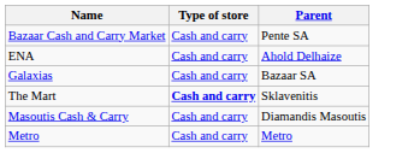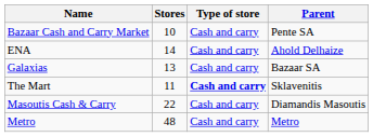 <table class="wikitable sortable">
 <tr>
 <th>Name</th>
+<th>Stores</th>
 <th>Type of store</th>
 <th><a href='#'>Parent</a></th>
 </tr>
 <tr>
 <td><a href='#'>Bazaar Cash and Carry Market</a></td>
+<td align="center">10</td>
 <td><a href='#'>Cash and carry</a></td>
 <td>Pente SA</td>
 </tr>
 <tr>
 <td>ENA</td>
+<td align="center">14</td>
 <td><a href='#'>Cash and carry</a></td>
 <td><a href='#'>Ahold Delhaize</a></td>
 </tr>
 <tr>
 <td><a href='#'>Galaxias</a></td>
+<td align="center">13</td>
 <td><a href='#'>Cash and carry</a></td>
 <td>Bazaar SA</td>
 </tr>
 <tr>
 <td>The Mart</td>
+<td align="center">11</td>
 <td><strong><a href='#'>Cash and carry</a></strong></td>
 <td>Sklavenitis</td>
 </tr>
 <tr>
 <td><a href='#'>Masoutis Cash & Carry</a></td>
+<td align="center">22</td>
 <td><a href='#'>Cash and carry</a></td>
 <td>Diamandis Masoutis</td>
 </tr>
 <tr>
 <td><a href='#'>Metro</a></td>
+<td align="center">48</td>
 <td><a href='#'>Cash and carry</a></td>
 <td><a href='#'>Metro</a></td>
 </tr>
 </table>
